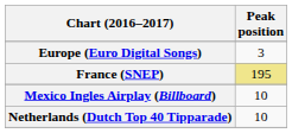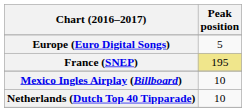 <table class="wikitable sortable plainrowheaders" style="text-align:center">
 <tr>
 <th scope="col">Chart (2016–2017)</th>
 <th scope="col">Peak<br>position</th>
 </tr>
 <tr>
 </tr>
 <tr>
 </tr>
 <tr>
 </tr>
 <tr>
 </tr>
 <tr>
 </tr>
 <tr>
 <th scope="row">Europe (<a href='#'>Euro Digital Songs</a>)</th>
-<td>3</td>
+<td>5</td>
 </tr>
 <tr>
 <th scope="row">France (<a href='#'>SNEP</a>)</th>
 <td style="background: khaki;">195</td>
 </tr>
 <tr>
 </tr>
 <tr>
 </tr>
 <tr>
 <th scope="row"><a href='#'>Mexico Ingles Airplay</a> (<em><a href='#'>Billboard</a></em>)</th>
 <td>10</td>
 </tr>
 <tr>
 <th scope="row">Netherlands (<a href='#'>Dutch Top 40 Tipparade</a>)</th>
 <td>10</td>
 </tr>
 <tr>
 </tr>
 <tr>
 </tr>
 <tr>
 </tr>
 <tr>
 </tr>
 <tr>
 </tr>
 <tr>
 </tr>
 <tr>
 </tr>
 </table>
